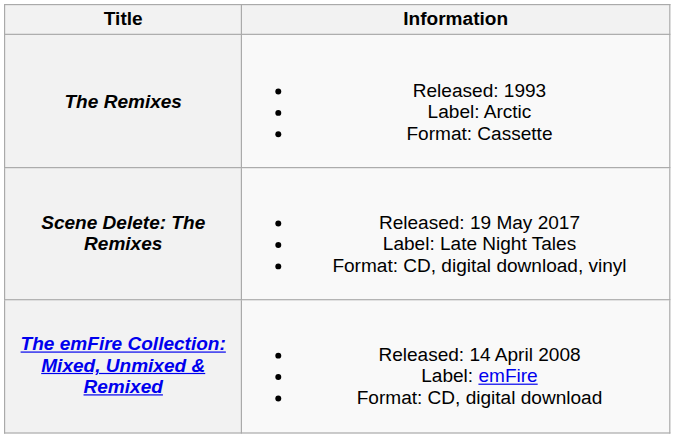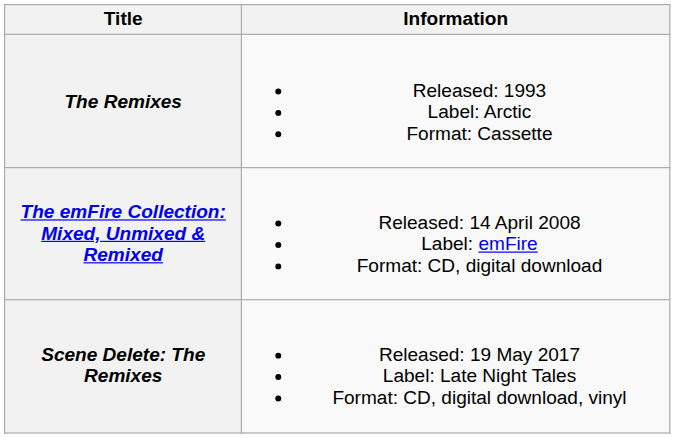 <table class="wikitable plainrowheaders" style="text-align:center;">
 <tr>
 <th scope="col" style="width:12em;">Title</th>
 <th scope="col" style="width:22em;">Information</th>
 </tr>
 <tr>
 <th scope="row"><em>The Remixes</em></th>
 <td><br><ul><li>Released: 1993</li><li>Label: Arctic</li><li>Format: Cassette</li></ul></td>
 </tr>
 <tr>
+<th scope="row"><em><a href='#'>The emFire Collection: Mixed, Unmixed & Remixed</a></em></th>
+<td><br><ul><li>Released: 14 April 2008</li><li>Label: <a href='#'>emFire</a></li><li>Format: CD, digital download</li></ul></td>
+</tr>
+<tr>
 <th scope="row"><em>Scene Delete: The Remixes</em></th>
 <td><br><ul><li>Released: 19 May 2017</li><li>Label: Late Night Tales</li><li>Format: CD, digital download, vinyl</li></ul></td>
 </tr>
-<tr>
-<th scope="row"><em><a href='#'>The emFire Collection: Mixed, Unmixed & Remixed</a></em></th>
-<td><br><ul><li>Released: 14 April 2008</li><li>Label: <a href='#'>emFire</a></li><li>Format: CD, digital download</li></ul></td>
-</tr>
 </table>
